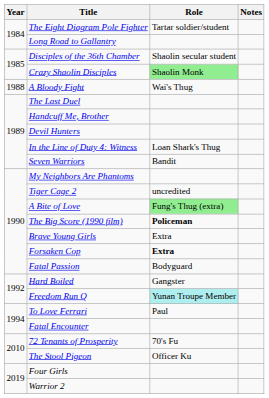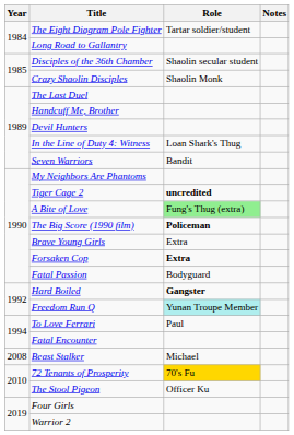 <table class="wikitable" style="font-size: 90%;">
 <tr>
 <th>Year</th>
 <th>Title</th>
 <th>Role</th>
 <th>Notes</th>
 </tr>
 <tr>
 <td rowspan="2">1984</td>
 <td><em><a href='#'>The Eight Diagram Pole Fighter</a></em></td>
 <td>Tartar soldier/student</td>
 <td></td>
 </tr>
 <tr>
 <td><em><a href='#'>Long Road to Gallantry</a></em></td>
 <td></td>
 <td></td>
 </tr>
 <tr>
 <td rowspan="2">1985</td>
 <td><em><a href='#'>Disciples of the 36th Chamber</a></em></td>
 <td>Shaolin secular student</td>
 <td></td>
 </tr>
 <tr>
 <td><em><a href='#'>Crazy Shaolin Disciples</a></em></td>
-<td style="background: lightgreen;">Shaolin Monk</td>
-<td></td>
-</tr>
-<tr>
-<td>1988</td>
-<td><em><a href='#'>A Bloody Fight</a></em></td>
-<td>Wai's Thug</td>
+<td>Shaolin Monk</td>
 <td></td>
 </tr>
 <tr>
 <td rowspan="5">1989</td>
 <td><em><a href='#'>The Last Duel</a></em></td>
 <td></td>
 <td></td>
 </tr>
 <tr>
 <td><em><a href='#'>Handcuff Me, Brother</a></em></td>
 <td></td>
 <td></td>
 </tr>
 <tr>
 <td><em><a href='#'>Devil Hunters</a></em></td>
 <td></td>
 <td></td>
 </tr>
 <tr>
 <td><em><a href='#'>In the Line of Duty 4: Witness</a></em></td>
 <td>Loan Shark's Thug</td>
 <td></td>
 </tr>
 <tr>
 <td><em><a href='#'>Seven Warriors</a></em></td>
 <td>Bandit</td>
 <td></td>
 </tr>
 <tr>
 <td rowspan="7">1990</td>
 <td><em><a href='#'>My Neighbors Are Phantoms</a></em></td>
 <td></td>
 <td></td>
 </tr>
 <tr>
 <td><em><a href='#'>Tiger Cage 2</a></em></td>
-<td>uncredited</td>
+<td><strong>uncredited</strong></td>
 <td></td>
 </tr>
 <tr>
 <td><em><a href='#'>A Bite of Love</a></em></td>
 <td style="background: lightgreen;">Fung's Thug (extra)</td>
 <td></td>
 </tr>
 <tr>
 <td><em><a href='#'>The Big Score (1990 film)</a></em></td>
 <td><strong>Policeman</strong></td>
 <td></td>
 </tr>
 <tr>
 <td><em><a href='#'>Brave Young Girls</a></em></td>
 <td>Extra</td>
 <td></td>
 </tr>
 <tr>
 <td><em><a href='#'>Forsaken Cop</a></em></td>
 <td><strong>Extra</strong></td>
 <td></td>
 </tr>
 <tr>
 <td><em><a href='#'>Fatal Passion</a></em></td>
 <td>Bodyguard</td>
 <td></td>
 </tr>
 <tr>
 <td rowspan="2">1992</td>
 <td><em><a href='#'>Hard Boiled</a></em></td>
-<td>Gangster</td>
+<td><strong>Gangster</strong></td>
 <td></td>
 </tr>
 <tr>
 <td><em><a href='#'>Freedom Run Q</a></em></td>
 <td style="background: paleturquoise;">Yunan Troupe Member</td>
 <td></td>
 </tr>
 <tr>
 <td rowspan="2">1994</td>
 <td><em><a href='#'>To Love Ferrari</a></em></td>
 <td>Paul</td>
 <td></td>
 </tr>
 <tr>
 <td><em><a href='#'>Fatal Encounter</a></em></td>
 <td></td>
 <td></td>
 </tr>
 <tr>
+<td>2008</td>
+<td><em><a href='#'>Beast Stalker</a></em></td>
+<td>Michael</td>
+<td></td>
+</tr>
+<tr>
 <td rowspan="2">2010</td>
 <td><em><a href='#'>72 Tenants of Prosperity</a></em></td>
-<td>70's Fu</td>
+<td style="background: gold;">70's Fu</td>
 <td></td>
 </tr>
 <tr>
 <td><em><a href='#'>The Stool Pigeon</a></em></td>
 <td>Officer Ku</td>
 <td></td>
 </tr>
 <tr>
 <td rowspan="2">2019</td>
 <td><em>Four Girls</em></td>
 <td></td>
 <td></td>
 </tr>
 <tr>
 <td><em>Warrior 2</em></td>
 <td></td>
 <td></td>
 </tr>
 </table>
